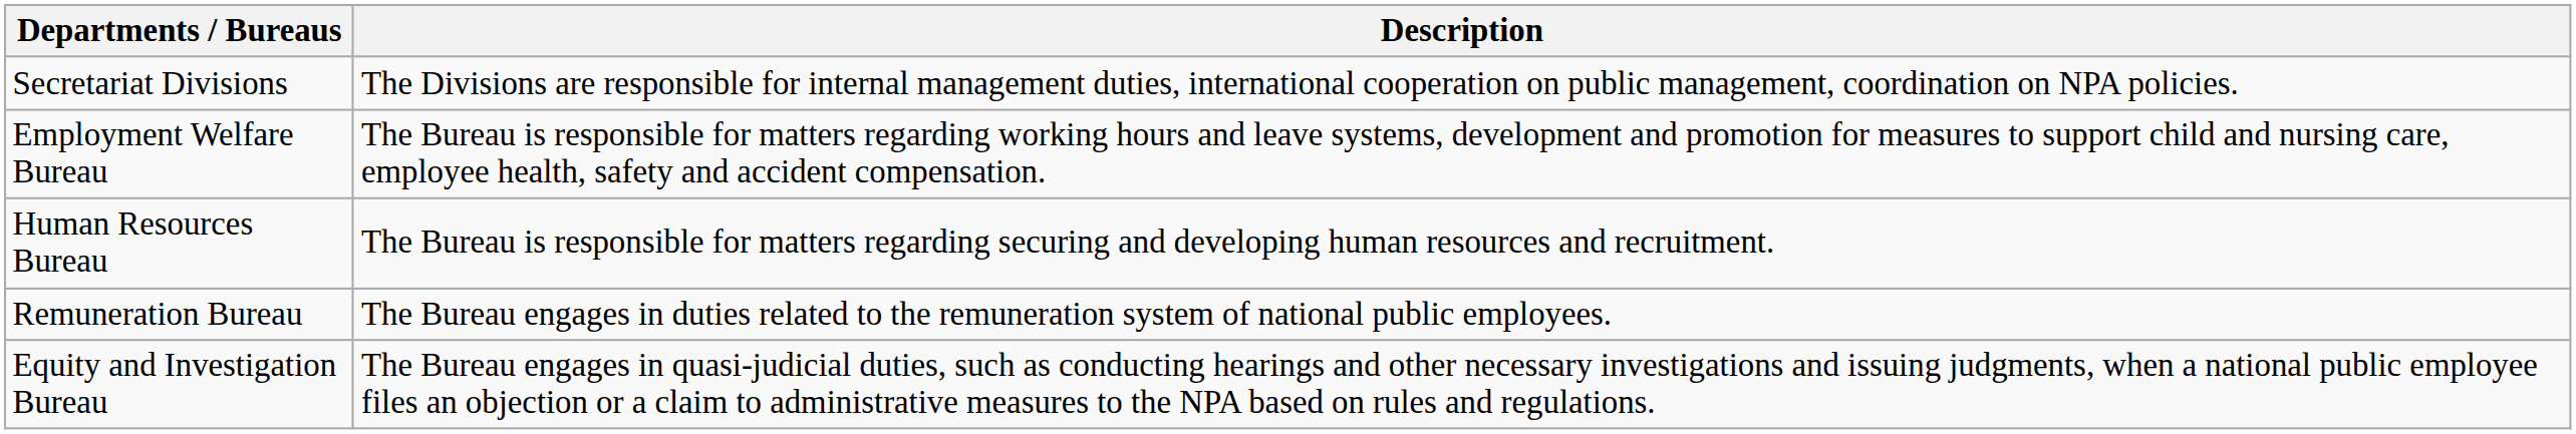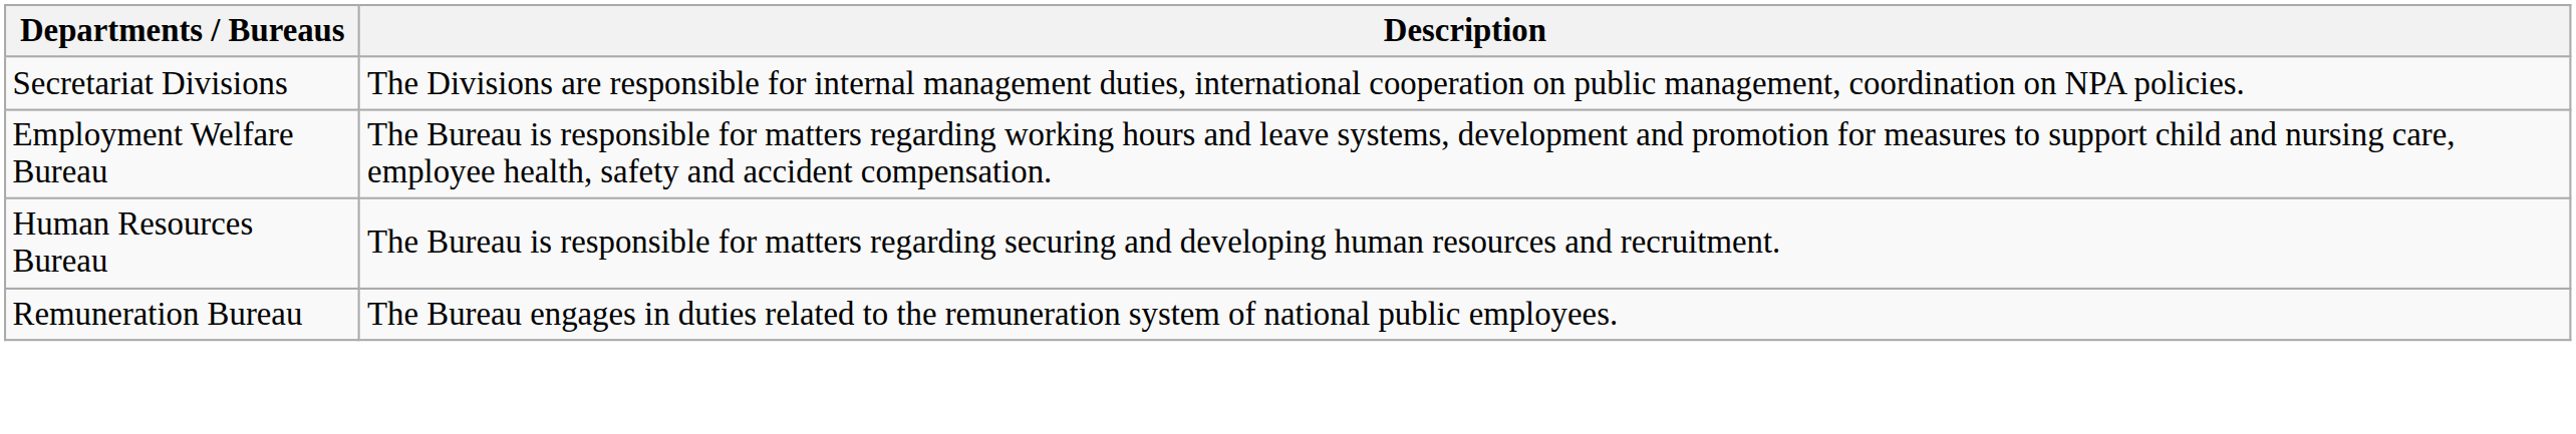 <table class="wikitable">
 <tr>
 <th>Departments / Bureaus</th>
 <th>Description</th>
 </tr>
 <tr>
 <td>Secretariat Divisions</td>
 <td>The Divisions are responsible for internal management duties, international cooperation on public management, coordination on NPA policies.</td>
 </tr>
 <tr>
 <td>Employment Welfare Bureau</td>
 <td>The Bureau is responsible for matters regarding working hours and leave systems, development and promotion for measures to support child and nursing care, employee health, safety and accident compensation.</td>
 </tr>
 <tr>
 <td>Human Resources Bureau</td>
 <td>The Bureau is responsible for matters regarding securing and developing human resources and recruitment.</td>
 </tr>
 <tr>
 <td>Remuneration Bureau</td>
 <td>The Bureau engages in duties related to the remuneration system of national public employees.</td>
 </tr>
-<tr>
-<td>Equity and Investigation Bureau</td>
-<td>The Bureau engages in quasi-judicial duties, such as conducting hearings and other necessary investigations and issuing judgments, when a national public employee files an objection or a claim to administrative measures to the NPA based on rules and regulations.</td>
-</tr>
 </table>
